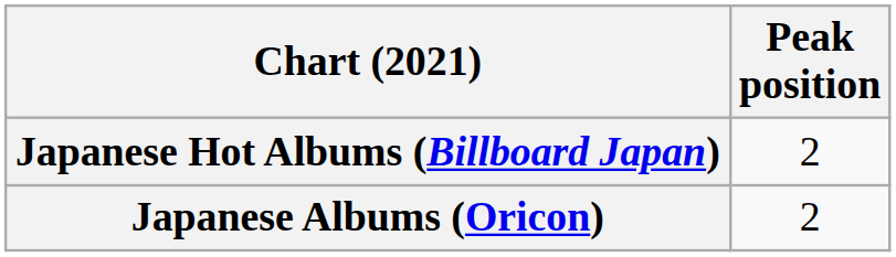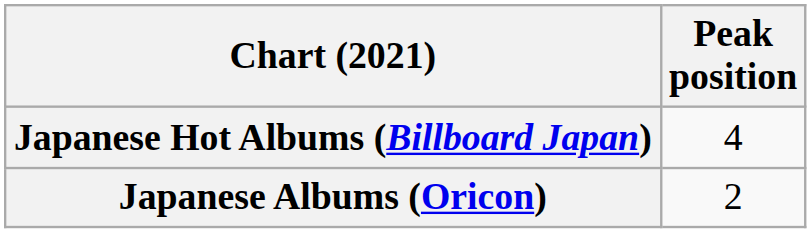 <table class="wikitable plainrowheaders sortable" style="text-align:center;">
 <tr>
 <th scope="col">Chart (2021)</th>
 <th scope="col">Peak<br>position</th>
 </tr>
 <tr>
 <th scope="row">Japanese Hot Albums (<em><a href='#'>Billboard Japan</a></em>)</th>
-<td>2</td>
+<td>4</td>
 </tr>
 <tr>
 <th scope="row">Japanese Albums (<a href='#'>Oricon</a>)</th>
 <td>2</td>
 </tr>
 </table>
